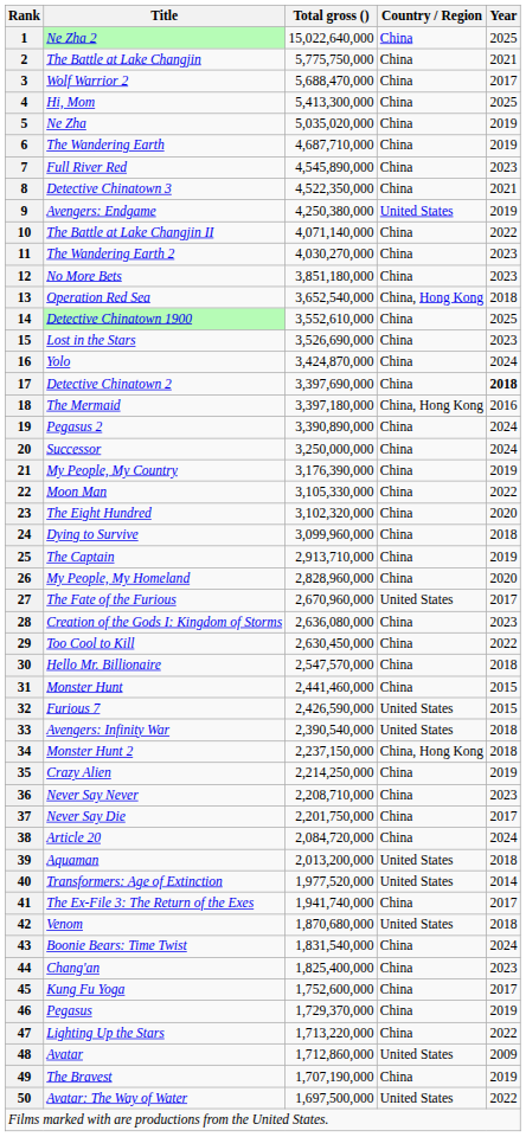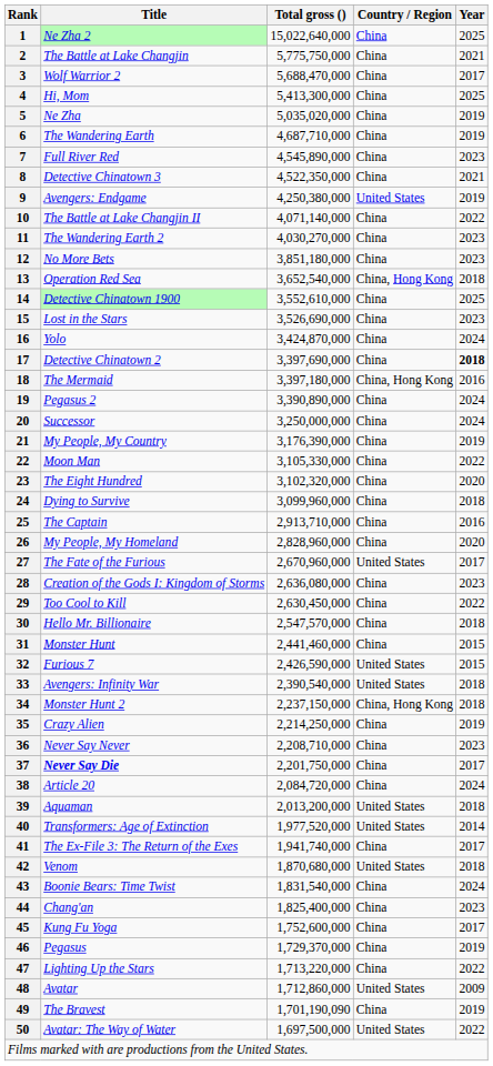 <table class="wikitable sortable">
 <tr>
 <th>Rank</th>
 <th>Title</th>
 <th>Total gross ()</th>
 <th>Country / Region</th>
 <th>Year</th>
 </tr>
 <tr>
 <th>1</th>
 <td style="background:#b6fcb6;"><em><a href='#'>Ne Zha 2</a></em></td>
 <td style="text-align:right">15,022,640,000</td>
 <td><a href='#'>China</a></td>
 <td>2025</td>
 </tr>
 <tr>
 <th>2</th>
 <td scope="row"><em><a href='#'>The Battle at Lake Changjin</a></em></td>
 <td style="text-align:right">5,775,750,000</td>
 <td>China</td>
 <td>2021</td>
 </tr>
 <tr>
 <th>3</th>
 <td scope="row"><em><a href='#'>Wolf Warrior 2</a></em></td>
 <td style="text-align:right">5,688,470,000</td>
 <td>China</td>
 <td>2017</td>
 </tr>
 <tr>
 <th>4</th>
 <td scope="row"><em><a href='#'>Hi, Mom</a></em></td>
 <td style="text-align:right">5,413,300,000</td>
 <td>China</td>
 <td>2025</td>
 </tr>
 <tr>
 <th>5</th>
 <td scope="row"><em><a href='#'>Ne Zha</a></em></td>
 <td style="text-align:right">5,035,020,000</td>
 <td>China</td>
 <td>2019</td>
 </tr>
 <tr>
 <th>6</th>
 <td scope="row"><em><a href='#'>The Wandering Earth</a></em></td>
 <td style="text-align:right">4,687,710,000</td>
 <td>China</td>
 <td>2019</td>
 </tr>
 <tr>
 <th>7</th>
 <td scope="row"><em><a href='#'>Full River Red</a></em></td>
 <td style="text-align:right">4,545,890,000</td>
 <td>China</td>
 <td>2023</td>
 </tr>
 <tr>
 <th>8</th>
 <td scope="row"><em><a href='#'>Detective Chinatown 3</a></em></td>
 <td style="text-align:right">4,522,350,000</td>
 <td>China</td>
 <td>2021</td>
 </tr>
 <tr>
 <th>9</th>
 <td scope="row"><em><a href='#'>Avengers: Endgame</a></em></td>
 <td style="text-align:right">4,250,380,000</td>
 <td><a href='#'>United States</a> </td>
 <td>2019</td>
 </tr>
 <tr>
 <th>10</th>
 <td scope="row"><em><a href='#'>The Battle at Lake Changjin II</a></em></td>
 <td style="text-align:right">4,071,140,000</td>
 <td>China</td>
 <td>2022</td>
 </tr>
 <tr>
 <th>11</th>
 <td scope="row"><em><a href='#'>The Wandering Earth 2</a></em></td>
 <td style="text-align:right">4,030,270,000</td>
 <td>China</td>
 <td>2023</td>
 </tr>
 <tr>
 <th>12</th>
 <td scope="row"><em><a href='#'>No More Bets</a></em></td>
 <td style="text-align:right">3,851,180,000</td>
 <td>China</td>
 <td>2023</td>
 </tr>
 <tr>
 <th>13</th>
 <td scope="row"><em><a href='#'>Operation Red Sea</a></em></td>
 <td style="text-align:right">3,652,540,000</td>
 <td>China, <a href='#'>Hong Kong</a></td>
 <td>2018</td>
 </tr>
 <tr>
 <th>14</th>
 <td style="background:#b6fcb6;"><em><a href='#'>Detective Chinatown 1900</a></em></td>
 <td style="text-align:right">3,552,610,000</td>
 <td>China</td>
 <td>2025</td>
 </tr>
 <tr>
 <th>15</th>
 <td><a href='#'><em>Lost in the Stars</em></a></td>
 <td style="text-align:right">3,526,690,000</td>
 <td>China</td>
 <td>2023</td>
 </tr>
 <tr>
 <th>16</th>
 <td scope="row"><em><a href='#'>Yolo</a></em></td>
 <td style="text-align:right">3,424,870,000</td>
 <td>China</td>
 <td>2024</td>
 </tr>
 <tr>
 <th>17</th>
 <td scope="row"><em><a href='#'>Detective Chinatown 2</a></em></td>
 <td style="text-align:right">3,397,690,000</td>
 <td>China</td>
 <td><strong>2018</strong></td>
 </tr>
 <tr>
 <th>18</th>
 <td scope="row"><em><a href='#'>The Mermaid</a></em></td>
 <td style="text-align:right">3,397,180,000</td>
 <td>China, Hong Kong</td>
 <td>2016</td>
 </tr>
 <tr>
 <th>19</th>
 <td scope="row"><em><a href='#'>Pegasus 2</a></em></td>
 <td style="text-align:right">3,390,890,000</td>
 <td>China</td>
 <td>2024</td>
 </tr>
 <tr>
 <th>20</th>
 <td scope="row"><em><a href='#'>Successor</a></em></td>
 <td style="text-align:right">3,250,000,000</td>
 <td>China</td>
 <td>2024</td>
 </tr>
 <tr>
 <th>21</th>
 <td scope="row"><em><a href='#'>My People, My Country</a></em></td>
 <td style="text-align:right">3,176,390,000</td>
 <td>China</td>
 <td>2019</td>
 </tr>
 <tr>
 <th>22</th>
 <td scope="row"><em><a href='#'>Moon Man</a></em></td>
 <td style="text-align:right">3,105,330,000</td>
 <td>China</td>
 <td>2022</td>
 </tr>
 <tr>
 <th>23</th>
 <td scope="row"><em><a href='#'>The Eight Hundred</a></em></td>
 <td style="text-align:right">3,102,320,000</td>
 <td>China</td>
 <td>2020</td>
 </tr>
 <tr>
 <th>24</th>
 <td scope="row"><em><a href='#'>Dying to Survive</a></em></td>
 <td style="text-align:right">3,099,960,000</td>
 <td>China</td>
 <td>2018</td>
 </tr>
 <tr>
 <th>25</th>
 <td scope="row"><em><a href='#'>The Captain</a></em></td>
 <td style="text-align:right">2,913,710,000</td>
 <td>China</td>
-<td>2019</td>
+<td>2016</td>
 </tr>
 <tr>
 <th>26</th>
 <td scope="row"><em><a href='#'>My People, My Homeland</a></em></td>
 <td style="text-align:right">2,828,960,000</td>
 <td>China</td>
 <td>2020</td>
 </tr>
 <tr>
 <th>27</th>
 <td scope="row"><em><a href='#'>The Fate of the Furious</a></em></td>
 <td style="text-align:right">2,670,960,000</td>
 <td>United States </td>
 <td>2017</td>
 </tr>
 <tr>
 <th>28</th>
 <td scope="row"><em><a href='#'>Creation of the Gods I: Kingdom of Storms</a></em></td>
 <td style="text-align:right">2,636,080,000</td>
 <td>China</td>
 <td>2023</td>
 </tr>
 <tr>
 <th>29</th>
 <td scope="row"><em><a href='#'>Too Cool to Kill</a></em></td>
 <td style="text-align:right">2,630,450,000</td>
 <td>China</td>
 <td>2022</td>
 </tr>
 <tr>
 <th>30</th>
 <td scope="row"><em><a href='#'>Hello Mr. Billionaire</a></em></td>
 <td style="text-align:right">2,547,570,000</td>
 <td>China</td>
 <td>2018</td>
 </tr>
 <tr>
 <th>31</th>
 <td scope="row"><em><a href='#'>Monster Hunt</a></em></td>
 <td style="text-align:right">2,441,460,000</td>
 <td>China</td>
 <td>2015</td>
 </tr>
 <tr>
 <th>32</th>
 <td scope="row"><em><a href='#'>Furious 7</a></em></td>
 <td style="text-align:right">2,426,590,000</td>
 <td>United States </td>
 <td>2015</td>
 </tr>
 <tr>
 <th>33</th>
 <td scope="row"><em><a href='#'>Avengers: Infinity War</a></em></td>
 <td style="text-align:right">2,390,540,000</td>
 <td>United States </td>
 <td>2018</td>
 </tr>
 <tr>
 <th>34</th>
 <td scope="row"><em><a href='#'>Monster Hunt 2</a></em></td>
 <td style="text-align:right">2,237,150,000</td>
 <td>China, Hong Kong</td>
 <td>2018</td>
 </tr>
 <tr>
 <th>35</th>
 <td scope="row"><em><a href='#'>Crazy Alien</a></em></td>
 <td style="text-align:right">2,214,250,000</td>
 <td>China</td>
 <td>2019</td>
 </tr>
 <tr>
 <th>36</th>
 <td><em><a href='#'>Never Say Never</a></em></td>
 <td style="text-align:right">2,208,710,000</td>
 <td>China</td>
 <td>2023</td>
 </tr>
 <tr>
 <th>37</th>
-<td scope="row"><em><a href='#'>Never Say Die</a></em></td>
+<td scope="row"><strong><em><a href='#'>Never Say Die</a></em></strong></td>
 <td style="text-align:right">2,201,750,000</td>
 <td>China</td>
 <td>2017</td>
 </tr>
 <tr>
 <th>38</th>
 <td scope="row"><em><a href='#'>Article 20</a></em></td>
 <td style="text-align:right">2,084,720,000</td>
 <td>China</td>
 <td>2024</td>
 </tr>
 <tr>
 <th>39</th>
 <td scope="row"><em><a href='#'>Aquaman</a></em></td>
 <td style="text-align:right">2,013,200,000</td>
 <td>United States </td>
 <td>2018</td>
 </tr>
 <tr>
 <th>40</th>
 <td scope="row"><em><a href='#'>Transformers: Age of Extinction</a></em></td>
 <td style="text-align:right">1,977,520,000</td>
 <td>United States </td>
 <td>2014</td>
 </tr>
 <tr>
 <th>41</th>
 <td scope="row"><em><a href='#'>The Ex-File 3: The Return of the Exes</a></em></td>
 <td style="text-align:right">1,941,740,000</td>
 <td>China</td>
 <td>2017</td>
 </tr>
 <tr>
 <th>42</th>
 <td scope="row"><em><a href='#'>Venom</a></em></td>
 <td style="text-align:right">1,870,680,000</td>
 <td>United States </td>
 <td>2018</td>
 </tr>
 <tr>
 <th>43</th>
 <td scope="row"><em><a href='#'>Boonie Bears: Time Twist</a></em></td>
 <td style="text-align:right">1,831,540,000</td>
 <td>China</td>
 <td>2024</td>
 </tr>
 <tr>
 <th>44</th>
 <td scope="row"><em><a href='#'>Chang'an</a></em></td>
 <td style="text-align:right">1,825,400,000</td>
 <td>China</td>
 <td>2023</td>
 </tr>
 <tr>
 <th>45</th>
 <td scope="row"><em><a href='#'>Kung Fu Yoga</a></em></td>
 <td style="text-align:right">1,752,600,000</td>
 <td>China</td>
 <td>2017</td>
 </tr>
 <tr>
 <th>46</th>
 <td scope="row"><em><a href='#'>Pegasus</a></em></td>
 <td style="text-align:right">1,729,370,000</td>
 <td>China</td>
 <td>2019</td>
 </tr>
 <tr>
 <th>47</th>
 <td scope="row"><em><a href='#'>Lighting Up the Stars</a></em></td>
 <td style="text-align:right">1,713,220,000</td>
 <td>China</td>
 <td>2022</td>
 </tr>
 <tr>
 <th>48</th>
 <td><a href='#'><em>Avatar</em></a></td>
 <td style="text-align:right">1,712,860,000</td>
 <td>United States </td>
 <td>2009</td>
 </tr>
 <tr>
 <th>49</th>
 <td scope="row"><em><a href='#'>The Bravest</a></em></td>
-<td style="text-align:right">1,707,190,000</td>
+<td style="text-align:right">1,701,190,090</td>
 <td>China</td>
 <td>2019</td>
 </tr>
 <tr>
 <th>50</th>
 <td scope="row"><em><a href='#'>Avatar: The Way of Water</a></em></td>
 <td style="text-align:right">1,697,500,000</td>
 <td>United States </td>
 <td>2022</td>
 </tr>
 <tr>
 <td colspan="5"><em>Films marked with  are productions from the United States.</em></td>
 </tr>
 </table>
